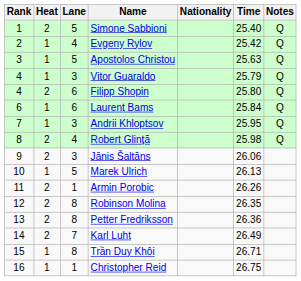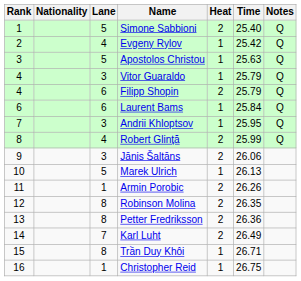 <table class="wikitable sortable" style="text-align:center">
 <tr>
 <th>Rank</th>
-<th>Heat</th>
+<th>Nationality</th>
 <th>Lane</th>
 <th>Name</th>
-<th>Nationality</th>
+<th>Heat</th>
 <th>Time</th>
 <th>Notes</th>
 </tr>
 <tr bgcolor=ccffcc>
 <td>1</td>
-<td>2</td>
+<td align=left></td>
 <td>5</td>
 <td align=left><a href='#'>Simone Sabbioni</a></td>
-<td align=left></td>
+<td>2</td>
 <td>25.40</td>
 <td>Q</td>
 </tr>
 <tr bgcolor=ccffcc>
 <td>2</td>
-<td>1</td>
+<td align=left></td>
 <td>4</td>
 <td align=left><a href='#'>Evgeny Rylov</a></td>
-<td align=left></td>
+<td>1</td>
 <td>25.42</td>
 <td>Q</td>
 </tr>
 <tr bgcolor=ccffcc>
 <td>3</td>
-<td>1</td>
+<td align=left></td>
 <td>5</td>
 <td align=left><a href='#'>Apostolos Christou</a></td>
-<td align=left></td>
+<td>1</td>
 <td>25.63</td>
 <td>Q</td>
 </tr>
 <tr bgcolor=ccffcc>
 <td>4</td>
-<td>1</td>
+<td align=left></td>
 <td>3</td>
 <td align=left><a href='#'>Vitor Guaraldo</a></td>
-<td align=left></td>
+<td>1</td>
 <td>25.79</td>
 <td>Q</td>
 </tr>
 <tr bgcolor=ccffcc>
 <td>4</td>
-<td>2</td>
+<td align=left></td>
 <td>6</td>
 <td align=left><a href='#'>Filipp Shopin</a></td>
-<td align=left></td>
-<td>25.80</td>
+<td>2</td>
+<td>25.79</td>
 <td>Q</td>
 </tr>
 <tr bgcolor=ccffcc>
 <td>6</td>
-<td>1</td>
+<td align=left></td>
 <td>6</td>
 <td align=left><a href='#'>Laurent Bams</a></td>
-<td align=left></td>
+<td>1</td>
 <td>25.84</td>
 <td>Q</td>
 </tr>
 <tr bgcolor=ccffcc>
 <td>7</td>
-<td>1</td>
+<td align=left></td>
 <td>3</td>
 <td align=left><a href='#'>Andrii Khloptsov</a></td>
-<td align=left></td>
+<td>1</td>
 <td>25.95</td>
 <td>Q</td>
 </tr>
 <tr bgcolor=ccffcc>
 <td>8</td>
-<td>2</td>
+<td align=left></td>
 <td>4</td>
 <td align=left><a href='#'>Robert Glință</a></td>
-<td align=left></td>
-<td>25.98</td>
+<td>2</td>
+<td>25.99</td>
 <td>Q</td>
 </tr>
 <tr>
 <td>9</td>
-<td>2</td>
+<td align=left></td>
 <td>3</td>
 <td align=left><a href='#'>Jānis Šaltāns</a></td>
-<td align=left></td>
+<td>2</td>
 <td>26.06</td>
 <td></td>
 </tr>
 <tr>
 <td>10</td>
-<td>1</td>
+<td align=left></td>
 <td>5</td>
 <td align=left><a href='#'>Marek Ulrich</a></td>
-<td align=left></td>
+<td>1</td>
 <td>26.13</td>
 <td></td>
 </tr>
 <tr>
 <td>11</td>
-<td>2</td>
+<td align=left></td>
 <td>1</td>
 <td align=left><a href='#'>Armin Porobic</a></td>
-<td align=left></td>
+<td>2</td>
 <td>26.26</td>
 <td></td>
 </tr>
 <tr>
 <td>12</td>
-<td>2</td>
+<td align=left></td>
 <td>8</td>
 <td align=left><a href='#'>Robinson Molina</a></td>
-<td align=left></td>
+<td>2</td>
 <td>26.35</td>
 <td></td>
 </tr>
 <tr>
 <td>13</td>
-<td>2</td>
+<td align=left></td>
 <td>8</td>
 <td align=left><a href='#'>Petter Fredriksson</a></td>
-<td align=left></td>
+<td>2</td>
 <td>26.36</td>
 <td></td>
 </tr>
 <tr>
 <td>14</td>
-<td>2</td>
+<td align=left></td>
 <td>7</td>
 <td align=left><a href='#'>Karl Luht</a></td>
-<td align=left></td>
+<td>2</td>
 <td>26.49</td>
 <td></td>
 </tr>
 <tr>
 <td>15</td>
-<td>1</td>
+<td align=left></td>
 <td>8</td>
 <td align=left><a href='#'>Trần Duy Khôi</a></td>
-<td align=left></td>
+<td>1</td>
 <td>26.71</td>
 <td></td>
 </tr>
 <tr>
 <td>16</td>
-<td>1</td>
+<td align=left></td>
 <td>1</td>
 <td align=left><a href='#'>Christopher Reid</a></td>
-<td align=left></td>
+<td>1</td>
 <td>26.75</td>
 <td></td>
 </tr>
 </table>
